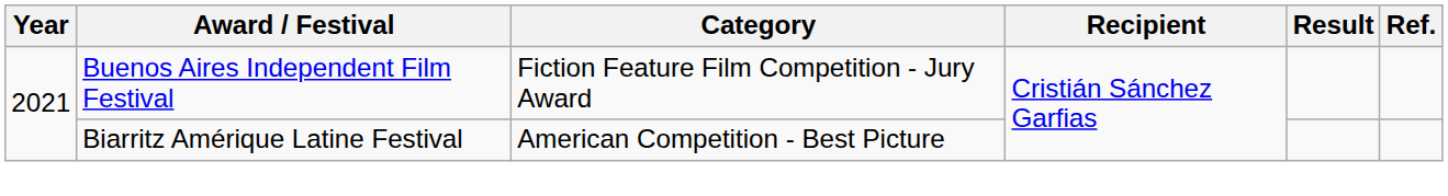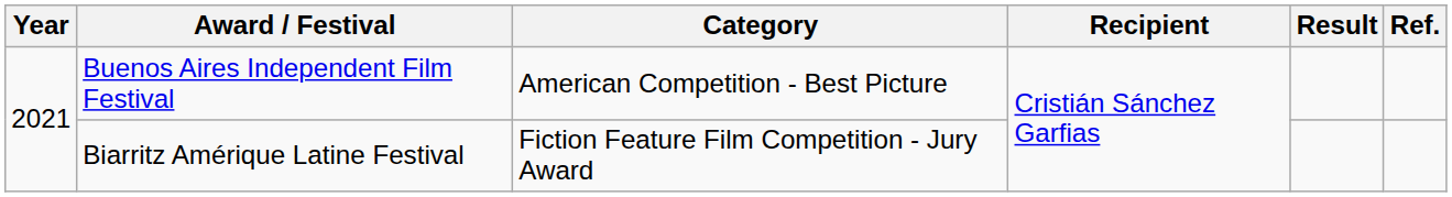 <table class="wikitable">
 <tr>
 <th>Year</th>
 <th>Award / Festival</th>
 <th>Category</th>
 <th>Recipient</th>
 <th>Result</th>
 <th>Ref.</th>
 </tr>
 <tr>
 <td rowspan="2">2021</td>
 <td><a href='#'>Buenos Aires Independent Film Festival</a></td>
-<td>Fiction Feature Film Competition - Jury Award</td>
+<td>American Competition - Best Picture</td>
 <td rowspan="2"><a href='#'>Cristián Sánchez Garfias</a></td>
 <td></td>
 <td></td>
 </tr>
 <tr>
 <td>Biarritz Amérique Latine Festival</td>
-<td>American Competition - Best Picture</td>
+<td>Fiction Feature Film Competition - Jury Award</td>
 <td></td>
 <td></td>
 </tr>
 </table>
